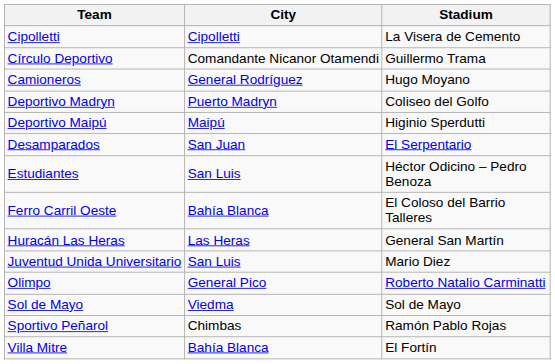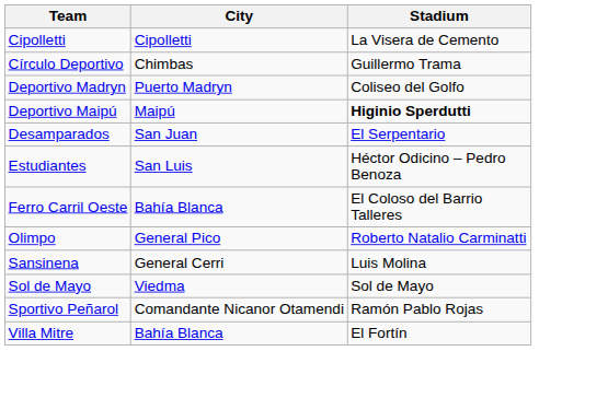 <table class="wikitable sortable">
 <tr>
 <th>Team</th>
 <th>City</th>
 <th width=190px>Stadium</th>
 </tr>
 <tr>
 <td> <a href='#'>Cipolletti</a></td>
 <td><a href='#'>Cipolletti</a></td>
 <td>La Visera de Cemento</td>
 </tr>
 <tr>
 <td> <a href='#'>Círculo Deportivo</a></td>
-<td>Comandante Nicanor Otamendi</td>
+<td>Chimbas</td>
 <td>Guillermo Trama</td>
-</tr>
-<tr>
-<td> <a href='#'>Camioneros</a></td>
-<td><a href='#'>General Rodríguez</a></td>
-<td>Hugo Moyano</td>
 </tr>
 <tr>
 <td> <a href='#'>Deportivo Madryn</a></td>
 <td><a href='#'>Puerto Madryn</a></td>
 <td>Coliseo del Golfo</td>
 </tr>
 <tr>
 <td> <a href='#'>Deportivo Maipú</a></td>
 <td><a href='#'>Maipú</a></td>
-<td>Higinio Sperdutti</td>
+<td><strong>Higinio Sperdutti</strong></td>
 </tr>
 <tr>
 <td> <a href='#'>Desamparados</a></td>
 <td><a href='#'>San Juan</a></td>
 <td><a href='#'>El Serpentario</a></td>
 </tr>
 <tr>
 <td> <a href='#'>Estudiantes</a></td>
 <td><a href='#'>San Luis</a></td>
 <td>Héctor Odicino – Pedro Benoza</td>
 </tr>
 <tr>
 <td> <a href='#'>Ferro Carril Oeste</a></td>
 <td><a href='#'>Bahía Blanca</a></td>
 <td>El Coloso del Barrio Talleres</td>
 </tr>
 <tr>
-<td> <a href='#'>Huracán Las Heras</a></td>
-<td><a href='#'>Las Heras</a></td>
-<td>General San Martín</td>
-</tr>
-<tr>
-<td> <a href='#'>Juventud Unida Universitario</a></td>
-<td><a href='#'>San Luis</a></td>
-<td>Mario Diez</td>
-</tr>
-<tr>
 <td> <a href='#'>Olimpo</a></td>
 <td><a href='#'>General Pico</a></td>
 <td><a href='#'>Roberto Natalio Carminatti</a></td>
+</tr>
+<tr>
+<td> <a href='#'>Sansinena</a></td>
+<td>General Cerri</td>
+<td>Luis Molina</td>
 </tr>
 <tr>
 <td> <a href='#'>Sol de Mayo</a></td>
 <td><a href='#'>Viedma</a></td>
 <td>Sol de Mayo</td>
 </tr>
 <tr>
 <td> <a href='#'>Sportivo Peñarol</a></td>
-<td>Chimbas</td>
+<td>Comandante Nicanor Otamendi</td>
 <td>Ramón Pablo Rojas</td>
 </tr>
 <tr>
 <td> <a href='#'>Villa Mitre</a></td>
 <td><a href='#'>Bahía Blanca</a></td>
 <td>El Fortín</td>
 </tr>
 </table>
